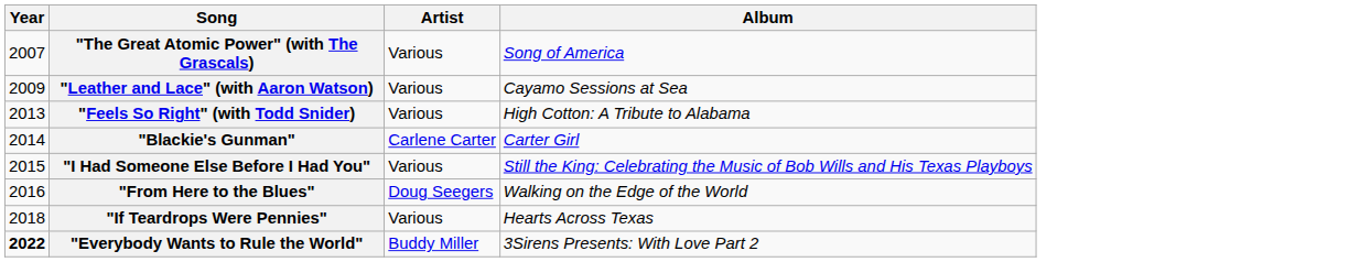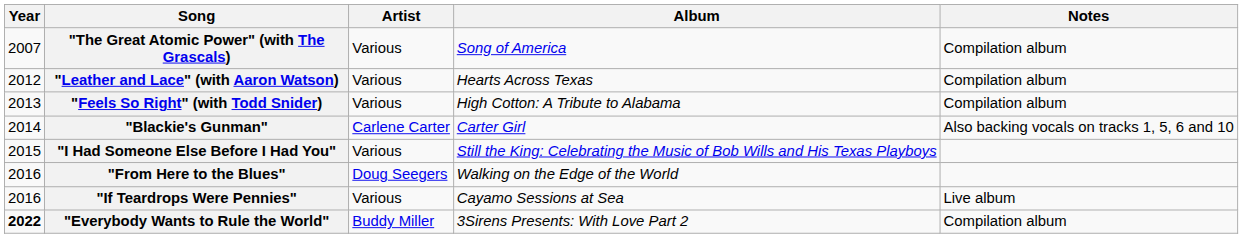 <table class="wikitable plainrowheaders">
 <tr>
 <th>Year</th>
 <th style="width:20em;">Song</th>
 <th>Artist</th>
 <th>Album</th>
+<th>Notes</th>
 </tr>
 <tr>
 <td>2007</td>
 <th scope="row">"The Great Atomic Power" (with <a href='#'>The Grascals</a>)</th>
 <td>Various</td>
 <td><em><a href='#'>Song of America</a></em></td>
+<td>Compilation album</td>
 </tr>
 <tr>
-<td>2009</td>
+<td>2012</td>
 <th scope="row">"<a href='#'>Leather and Lace</a>" (with <a href='#'>Aaron Watson</a>)</th>
 <td>Various</td>
-<td><em>Cayamo Sessions at Sea</em></td>
+<td><em>Hearts Across Texas</em></td>
+<td>Compilation album</td>
 </tr>
 <tr>
 <td>2013</td>
 <th scope="row">"<a href='#'>Feels So Right</a>" (with <a href='#'>Todd Snider</a>)</th>
 <td>Various</td>
 <td><em>High Cotton: A Tribute to Alabama</em></td>
+<td>Compilation album</td>
 </tr>
 <tr>
 <td>2014</td>
 <th scope="row">"Blackie's Gunman"</th>
 <td><a href='#'>Carlene Carter</a></td>
 <td><em><a href='#'>Carter Girl</a></em></td>
+<td>Also backing vocals on tracks 1, 5, 6 and 10</td>
 </tr>
 <tr>
 <td>2015</td>
 <th scope="row">"I Had Someone Else Before I Had You"</th>
 <td>Various</td>
 <td><em><a href='#'>Still the King: Celebrating the Music of Bob Wills and His Texas Playboys</a></em></td>
+<td></td>
 </tr>
 <tr>
 <td>2016</td>
 <th scope="row">"From Here to the Blues"</th>
 <td><a href='#'>Doug Seegers</a></td>
 <td><em>Walking on the Edge of the World</em></td>
+<td></td>
 </tr>
 <tr>
-<td>2018</td>
+<td>2016</td>
 <th scope="row">"If Teardrops Were Pennies"</th>
 <td>Various</td>
-<td><em>Hearts Across Texas</em></td>
+<td><em>Cayamo Sessions at Sea</em></td>
+<td>Live album</td>
 </tr>
 <tr>
 <td><strong>2022</strong></td>
 <th scope="row">"Everybody Wants to Rule the World"</th>
 <td><a href='#'>Buddy Miller</a></td>
 <td><em>3Sirens Presents: With Love Part 2</em></td>
+<td>Compilation album</td>
 </tr>
 </table>
